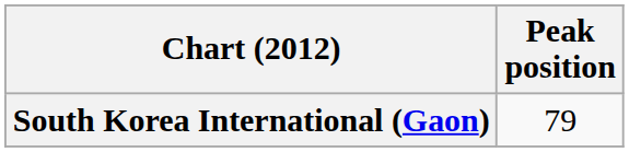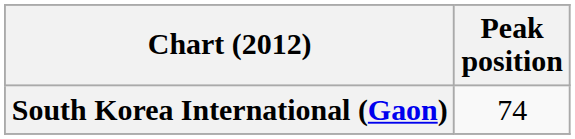 <table class="wikitable plainrowheaders" style="text-align:center">
 <tr>
 <th scope="col">Chart (2012)</th>
 <th scope="col">Peak<br>position</th>
 </tr>
 <tr>
 <th scope="row">South Korea International (<a href='#'>Gaon</a>)</th>
-<td>79</td>
+<td>74</td>
 </tr>
 </table>
